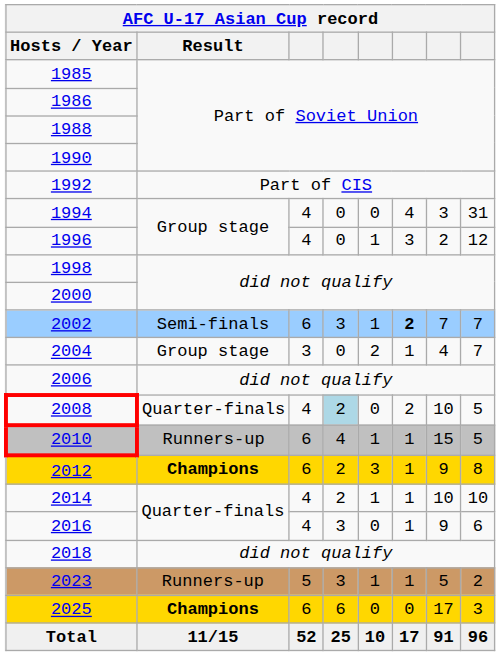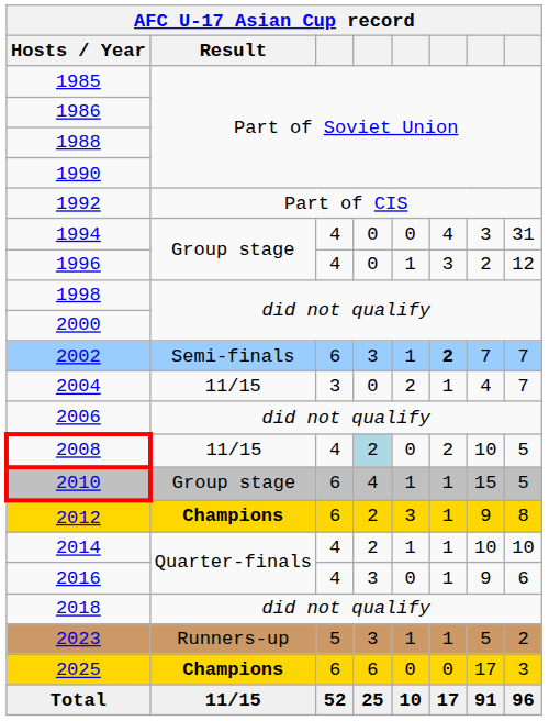 <table class="wikitable" style="text-align: center;">
 <tr>
 <th colspan=8><a href='#'>AFC U-17 Asian Cup</a> record</th>
 </tr>
 <tr>
 <th>Hosts / Year</th>
 <th>Result</th>
 <th width=20></th>
 <th width=20></th>
 <th width=20></th>
 <th width=20></th>
 <th width=20></th>
 <th width=20></th>
 </tr>
 <tr>
 <td> <a href='#'>1985</a></td>
 <td rowspan="4" colspan=7>Part of  <a href='#'>Soviet Union</a></td>
 </tr>
 <tr>
 <td> <a href='#'>1986</a></td>
 </tr>
 <tr>
 <td> <a href='#'>1988</a></td>
 </tr>
 <tr>
 <td> <a href='#'>1990</a></td>
 </tr>
 <tr>
 <td> <a href='#'>1992</a></td>
 <td colspan=7>Part of  <a href='#'>CIS</a></td>
 </tr>
 <tr>
 <td> <a href='#'>1994</a></td>
 <td rowspan=2>Group stage</td>
 <td>4</td>
 <td>0</td>
 <td>0</td>
 <td>4</td>
 <td>3</td>
 <td>31</td>
 </tr>
 <tr>
 <td> <a href='#'>1996</a></td>
 <td>4</td>
 <td>0</td>
 <td>1</td>
 <td>3</td>
 <td>2</td>
 <td>12</td>
 </tr>
 <tr>
 <td> <a href='#'>1998</a></td>
 <td rowspan="2" colspan=7><em>did not qualify</em></td>
 </tr>
 <tr>
 <td> <a href='#'>2000</a></td>
 </tr>
 <tr bgcolor=#9acdff>
 <td> <a href='#'>2002</a></td>
 <td>Semi-finals</td>
 <td>6</td>
 <td>3</td>
 <td>1</td>
 <td><strong>2</strong></td>
 <td>7</td>
 <td>7</td>
 </tr>
 <tr>
 <td> <a href='#'>2004</a></td>
-<td>Group stage</td>
+<td>11/15</td>
 <td>3</td>
 <td>0</td>
 <td>2</td>
 <td>1</td>
 <td>4</td>
 <td>7</td>
 </tr>
 <tr>
 <td> <a href='#'>2006</a></td>
 <td colspan=7><em>did not qualify</em></td>
 </tr>
 <tr>
 <td style="border: 3px solid red"> <a href='#'>2008</a></td>
-<td>Quarter-finals</td>
+<td>11/15</td>
 <td>4</td>
 <td style="background: lightblue;">2</td>
 <td>0</td>
 <td>2</td>
 <td>10</td>
 <td>5</td>
 </tr>
 <tr bgcolor=silver>
 <td style="border: 3px solid red"> <a href='#'>2010</a></td>
-<td>Runners-up</td>
+<td>Group stage</td>
 <td>6</td>
 <td>4</td>
 <td>1</td>
 <td>1</td>
 <td>15</td>
 <td>5</td>
 </tr>
 <tr bgcolor=gold>
 <td> <a href='#'>2012</a></td>
 <td><strong>Champions</strong></td>
 <td>6</td>
 <td>2</td>
 <td>3</td>
 <td>1</td>
 <td>9</td>
 <td>8</td>
 </tr>
 <tr>
 <td> <a href='#'>2014</a></td>
 <td rowspan=2>Quarter-finals</td>
 <td>4</td>
 <td>2</td>
 <td>1</td>
 <td>1</td>
 <td>10</td>
 <td>10</td>
 </tr>
 <tr>
 <td> <a href='#'>2016</a></td>
 <td>4</td>
 <td>3</td>
 <td>0</td>
 <td>1</td>
 <td>9</td>
 <td>6</td>
 </tr>
 <tr>
 <td> <a href='#'>2018</a></td>
 <td colspan=7><em>did not qualify</em></td>
 </tr>
 <tr bgcolor="cc9966">
 <td> <a href='#'>2023</a></td>
 <td>Runners-up</td>
 <td>5</td>
 <td>3</td>
 <td>1</td>
 <td>1</td>
 <td>5</td>
 <td>2</td>
 </tr>
 <tr bgcolor=gold>
 <td> <a href='#'>2025</a></td>
 <td><strong>Champions</strong></td>
 <td>6</td>
 <td>6</td>
 <td>0</td>
 <td>0</td>
 <td>17</td>
 <td>3</td>
 </tr>
 <tr style="background:#f0f0f0;font-weight:bold;">
 <td><strong>Total</strong></td>
 <td>11/15</td>
 <td>52</td>
 <td>25</td>
 <td>10</td>
 <td>17</td>
 <td>91</td>
 <td>96</td>
 </tr>
 </table>
